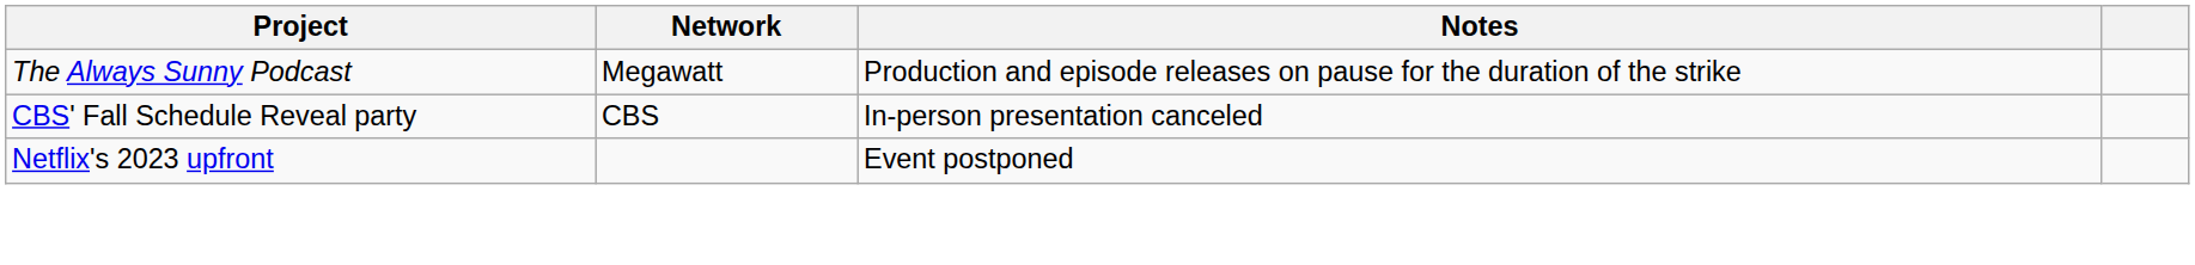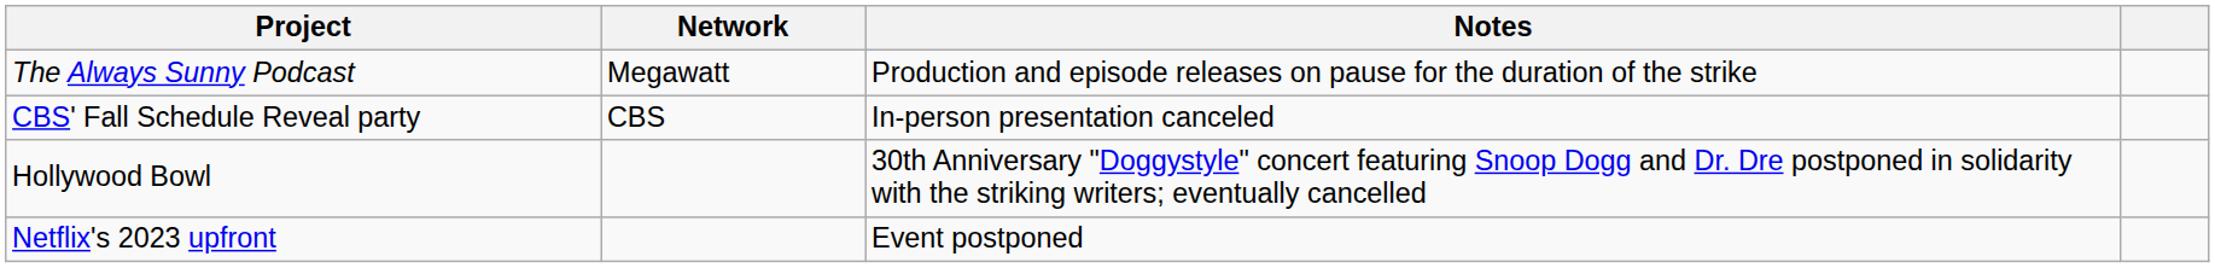 <table class="wikitable sortable defaultcenter col1left col3left" style="width:99%;">
 <tr>
 <th scope="col" style="width:27%;">Project</th>
 <th scope="col" style="width:12%;">Network</th>
 <th scope="col">Notes</th>
 <th scope="col" class="unsortable" style="width:4%;"></th>
 </tr>
 <tr>
 <td><em>The <a href='#'>Always Sunny</a> Podcast</em></td>
 <td>Megawatt</td>
 <td>Production and episode releases on pause for the duration of the strike</td>
 <td></td>
 </tr>
 <tr>
 <td><a href='#'>CBS</a>' Fall Schedule Reveal party</td>
 <td>CBS</td>
 <td>In-person presentation canceled</td>
 <td></td>
 </tr>
 <tr>
+<td>Hollywood Bowl</td>
+<td></td>
+<td>30th Anniversary "<a href='#'>Doggystyle</a>" concert featuring <a href='#'>Snoop Dogg</a> and <a href='#'>Dr. Dre</a> postponed in solidarity with the striking writers; eventually cancelled</td>
+<td></td>
+</tr>
+<tr>
 <td><a href='#'>Netflix</a>'s 2023 <a href='#'>upfront</a></td>
 <td></td>
 <td>Event postponed</td>
 <td></td>
 </tr>
 </table>
